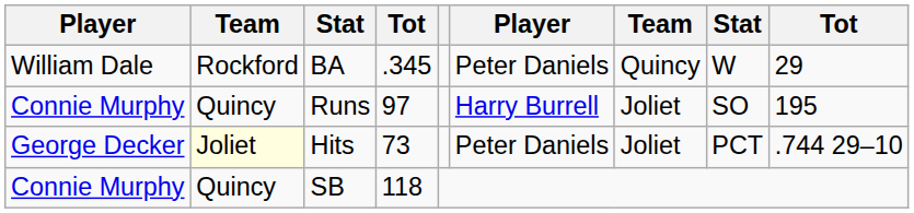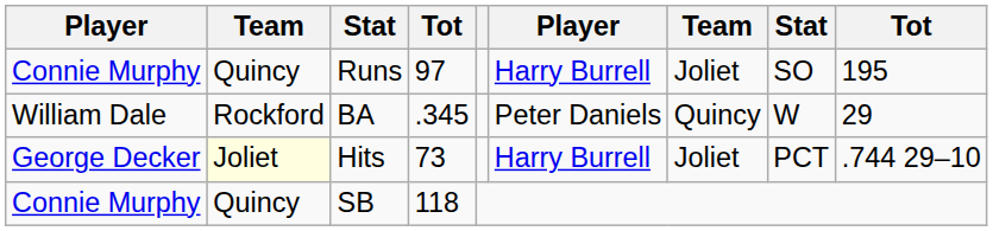 <table class="wikitable">
 <tr>
 <th>Player</th>
 <th>Team</th>
 <th>Stat</th>
 <th>Tot</th>
 <th></th>
 <th>Player</th>
 <th>Team</th>
 <th>Stat</th>
 <th>Tot</th>
 </tr>
 <tr>
+<td><a href='#'>Connie Murphy</a></td>
+<td>Quincy</td>
+<td>Runs</td>
+<td>97</td>
+<td></td>
+<td><a href='#'>Harry Burrell</a></td>
+<td>Joliet</td>
+<td>SO</td>
+<td>195</td>
+</tr>
+<tr>
 <td>William Dale</td>
 <td>Rockford</td>
 <td>BA</td>
 <td>.345</td>
 <td></td>
 <td>Peter Daniels</td>
 <td>Quincy</td>
 <td>W</td>
 <td>29</td>
 </tr>
 <tr>
-<td><a href='#'>Connie Murphy</a></td>
-<td>Quincy</td>
-<td>Runs</td>
-<td>97</td>
-<td></td>
-<td><a href='#'>Harry Burrell</a></td>
-<td>Joliet</td>
-<td>SO</td>
-<td>195</td>
-</tr>
-<tr>
 <td><a href='#'>George Decker</a></td>
 <td style="background: lightyellow;">Joliet</td>
 <td>Hits</td>
 <td>73</td>
 <td></td>
-<td>Peter Daniels</td>
+<td><a href='#'>Harry Burrell</a></td>
 <td>Joliet</td>
 <td>PCT</td>
 <td>.744 29–10</td>
 </tr>
 <tr>
 <td><a href='#'>Connie Murphy</a></td>
 <td>Quincy</td>
 <td>SB</td>
 <td>118</td>
 </tr>
 </table>
